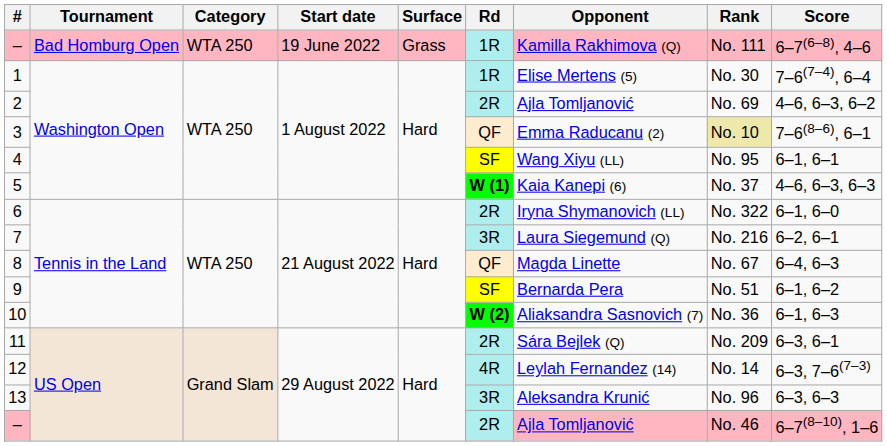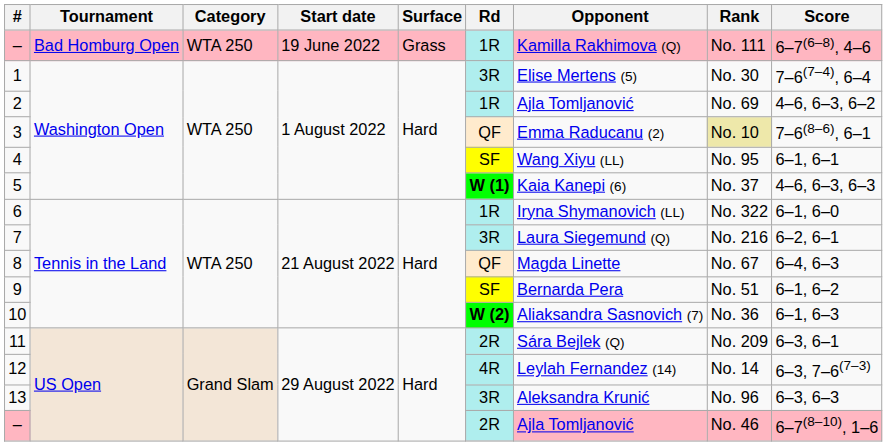 <table class="wikitable sortable">
 <tr>
 <th scope="col">#</th>
 <th scope="col">Tournament</th>
 <th scope="col">Category</th>
 <th scope="col">Start date</th>
 <th scope="col">Surface</th>
 <th scope="col">Rd</th>
 <th scope="col">Opponent</th>
 <th scope="col">Rank</th>
 <th scope="col" class="unsortable">Score</th>
 </tr>
 <tr bgcolor=lightpink>
 <td align=center>–</td>
 <td><a href='#'>Bad Homburg Open</a></td>
 <td>WTA 250</td>
 <td>19 June 2022</td>
 <td>Grass</td>
 <td align=center style="background:#afeeee;">1R</td>
 <td> <a href='#'>Kamilla Rakhimova</a> <small>(Q)</small></td>
 <td align=left>No. 111</td>
 <td>6–7<sup>(6–8)</sup>, 4–6</td>
 </tr>
 <tr>
 <td align=center>1</td>
 <td rowspan=5><a href='#'>Washington Open</a></td>
 <td rowspan=5>WTA 250</td>
 <td rowspan=5>1 August 2022</td>
 <td rowspan=5>Hard</td>
-<td align=center style="background:#afeeee;">1R</td>
+<td align="center" style="background:#afeeee;">3R</td>
 <td> <a href='#'>Elise Mertens</a> <small>(5)</small></td>
 <td align=left>No. 30</td>
 <td>7–6<sup>(7–4)</sup>, 6–4</td>
 </tr>
 <tr>
 <td align=center>2</td>
-<td align=center style="background:#afeeee;">2R</td>
+<td align=center style="background:#afeeee;">1R</td>
 <td> <a href='#'>Ajla Tomljanović</a></td>
 <td align=left>No. 69</td>
 <td>4–6, 6–3, 6–2</td>
 </tr>
 <tr>
 <td align=center>3</td>
 <td align=center style="background:#ffebcd;">QF</td>
 <td> <a href='#'>Emma Raducanu</a> <small>(2)</small></td>
 <td align=left bgcolor=eee8aa>No. 10</td>
 <td>7–6<sup>(8–6)</sup>, 6–1</td>
 </tr>
 <tr>
 <td align=center>4</td>
 <td align=center style="background:yellow;">SF</td>
 <td> <a href='#'>Wang Xiyu</a> <small>(LL)</small></td>
 <td align=left>No. 95</td>
 <td>6–1, 6–1</td>
 </tr>
 <tr>
 <td align=center>5</td>
 <td align=center style="background:lime;"><strong>W (1)</strong></td>
 <td> <a href='#'>Kaia Kanepi</a> <small>(6)</small></td>
 <td align=left>No. 37</td>
 <td>4–6, 6–3, 6–3</td>
 </tr>
 <tr>
 <td align=center>6</td>
 <td rowspan="5"><a href='#'>Tennis in the Land</a></td>
 <td rowspan="5">WTA 250</td>
 <td rowspan="5">21 August 2022</td>
 <td rowspan="5">Hard</td>
-<td align=center style="background:#afeeee;">2R</td>
+<td align=center style="background:#afeeee;">1R</td>
 <td> <a href='#'>Iryna Shymanovich</a> <small>(LL)</small></td>
 <td align=left>No. 322</td>
 <td>6–1, 6–0</td>
 </tr>
 <tr>
 <td align=center>7</td>
 <td align="center" style="background:#afeeee;">3R</td>
 <td> <a href='#'>Laura Siegemund</a> <small>(Q)</small></td>
 <td align=left>No. 216</td>
 <td>6–2, 6–1</td>
 </tr>
 <tr>
 <td align=center>8</td>
 <td align=center style="background:#ffebcd;">QF</td>
 <td> <a href='#'>Magda Linette</a></td>
 <td align=left>No. 67</td>
 <td>6–4, 6–3</td>
 </tr>
 <tr>
 <td align=center>9</td>
 <td align=center style="background:yellow;">SF</td>
 <td> <a href='#'>Bernarda Pera</a></td>
 <td align=left>No. 51</td>
 <td>6–1, 6–2</td>
 </tr>
 <tr>
 <td align=center>10</td>
 <td align=center style="background:lime;"><strong>W (2)</strong></td>
 <td> <a href='#'>Aliaksandra Sasnovich</a> <small>(7)</small></td>
 <td align=left>No. 36</td>
 <td>6–1, 6–3</td>
 </tr>
 <tr>
 <td align=center>11</td>
 <td rowspan="4" style="background:#f3e6d7;"><a href='#'>US Open</a></td>
 <td rowspan="4" style="background:#f3e6d7;">Grand Slam</td>
 <td rowspan="4">29 August 2022</td>
 <td rowspan="4">Hard</td>
 <td align=center style="background:#afeeee;">2R</td>
 <td> <a href='#'>Sára Bejlek</a> <small>(Q)</small></td>
 <td align=center>No. 209</td>
 <td>6–3, 6–1</td>
 </tr>
 <tr>
 <td align=center>12</td>
 <td align="center" style="background:#afeeee;">4R</td>
 <td> <a href='#'>Leylah Fernandez</a> <small>(14)</small></td>
 <td>No. 14</td>
 <td>6–3, 7–6<sup>(7–3)</sup></td>
 </tr>
 <tr>
 <td align=center>13</td>
 <td align="center" style="background:#afeeee;">3R</td>
 <td> <a href='#'>Aleksandra Krunić</a></td>
 <td align="left">No. 96</td>
 <td>6–3, 6–3</td>
 </tr>
 <tr bgcolor=lightpink>
 <td align=center>–</td>
 <td align=center style="background:#afeeee;">2R</td>
 <td> <a href='#'>Ajla Tomljanović</a></td>
 <td align="left">No. 46</td>
 <td align=center>6–7<sup>(8–10)</sup>, 1–6</td>
 </tr>
 </table>
